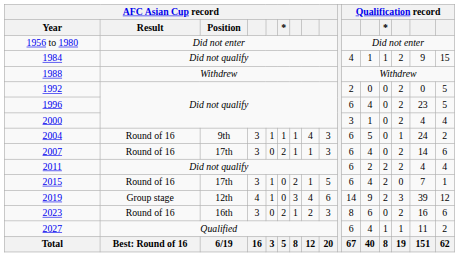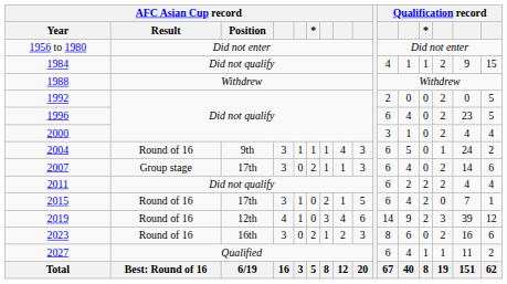 <table class="wikitable" style="text-align: center;">
 <tr>
 <th colspan=9><a href='#'>AFC Asian Cup</a> record</th>
 <th style="width:1%;" rowspan="19"></th>
 <th colspan=6><a href='#'>Qualification</a> record</th>
 </tr>
 <tr>
 <th width=150>Year</th>
 <th>Result</th>
 <th>Position</th>
 <th></th>
 <th></th>
 <th>*</th>
 <th></th>
 <th></th>
 <th></th>
 <th></th>
 <th></th>
 <th>*</th>
 <th></th>
 <th></th>
 <th></th>
 </tr>
 <tr>
 <td> <a href='#'>1956</a> to  <a href='#'>1980</a></td>
 <td colspan=8><em>Did not enter</em></td>
 <td colspan=6><em>Did not enter</em></td>
 </tr>
 <tr>
 <td> <a href='#'>1984</a></td>
 <td colspan=8><em>Did not qualify</em></td>
 <td>4</td>
 <td>1</td>
 <td>1</td>
 <td>2</td>
 <td>9</td>
 <td>15</td>
 </tr>
 <tr>
 <td> <a href='#'>1988</a></td>
 <td colspan=8><em>Withdrew</em></td>
 <td colspan=6><em>Withdrew</em></td>
 </tr>
 <tr>
 <td> <a href='#'>1992</a></td>
 <td rowspan=3 colspan=8><em>Did not qualify</em></td>
 <td>2</td>
 <td>0</td>
 <td>0</td>
 <td>2</td>
 <td>0</td>
 <td>5</td>
 </tr>
 <tr>
 <td> <a href='#'>1996</a></td>
 <td>6</td>
 <td>4</td>
 <td>0</td>
 <td>2</td>
 <td>23</td>
 <td>5</td>
 </tr>
 <tr>
 <td> <a href='#'>2000</a></td>
 <td>3</td>
 <td>1</td>
 <td>0</td>
 <td>2</td>
 <td>4</td>
 <td>4</td>
 </tr>
 <tr>
 <td> <a href='#'>2004</a></td>
 <td>Round of 16</td>
 <td>9th</td>
 <td>3</td>
 <td>1</td>
 <td>1</td>
 <td>1</td>
 <td>4</td>
 <td>3</td>
 <td>6</td>
 <td>5</td>
 <td>0</td>
 <td>1</td>
 <td>24</td>
 <td>2</td>
 </tr>
 <tr>
 <td>    <a href='#'>2007</a></td>
-<td>Round of 16</td>
+<td>Group stage</td>
 <td>17th</td>
 <td>3</td>
 <td>0</td>
 <td>2</td>
 <td>1</td>
 <td>1</td>
 <td>3</td>
 <td>6</td>
 <td>4</td>
 <td>0</td>
 <td>2</td>
 <td>14</td>
 <td>6</td>
 </tr>
 <tr>
 <td> <a href='#'>2011</a></td>
 <td colspan=8><em>Did not qualify</em></td>
 <td>6</td>
 <td>2</td>
 <td>2</td>
 <td>2</td>
 <td>4</td>
 <td>4</td>
 </tr>
 <tr>
 <td> <a href='#'>2015</a></td>
 <td>Round of 16</td>
 <td>17th</td>
 <td>3</td>
 <td>1</td>
 <td>0</td>
 <td>2</td>
 <td>1</td>
 <td>5</td>
 <td>6</td>
 <td>4</td>
 <td>2</td>
 <td>0</td>
 <td>7</td>
 <td>1</td>
 </tr>
 <tr>
 <td> <a href='#'>2019</a></td>
-<td>Group stage</td>
+<td>Round of 16</td>
 <td>12th</td>
 <td>4</td>
 <td>1</td>
 <td>0</td>
 <td>3</td>
 <td>4</td>
 <td>6</td>
 <td>14</td>
 <td>9</td>
 <td>2</td>
 <td>3</td>
 <td>39</td>
 <td>12</td>
 </tr>
 <tr>
 <td> <a href='#'>2023</a></td>
 <td>Round of 16</td>
 <td>16th</td>
 <td>3</td>
 <td>0</td>
 <td>2</td>
 <td>1</td>
 <td>2</td>
 <td>3</td>
 <td>8</td>
 <td>6</td>
 <td>0</td>
 <td>2</td>
 <td>16</td>
 <td>6</td>
 </tr>
 <tr>
 <td> <a href='#'>2027</a></td>
 <td colspan=8><em>Qualified</em></td>
 <td>6</td>
 <td>4</td>
 <td>1</td>
 <td>1</td>
 <td>11</td>
 <td>2</td>
 </tr>
 <tr>
 <th><strong>Total</strong></th>
 <th><strong>Best: Round of 16</strong></th>
 <th><strong>6/19</strong></th>
 <th><strong>16</strong></th>
 <th><strong>3</strong></th>
 <th><strong>5</strong></th>
 <th><strong>8</strong></th>
 <th><strong>12</strong></th>
 <th><strong>20</strong></th>
 <th>67</th>
 <th>40</th>
 <th>8</th>
 <th>19</th>
 <th>151</th>
 <th>62</th>
 </tr>
 </table>
